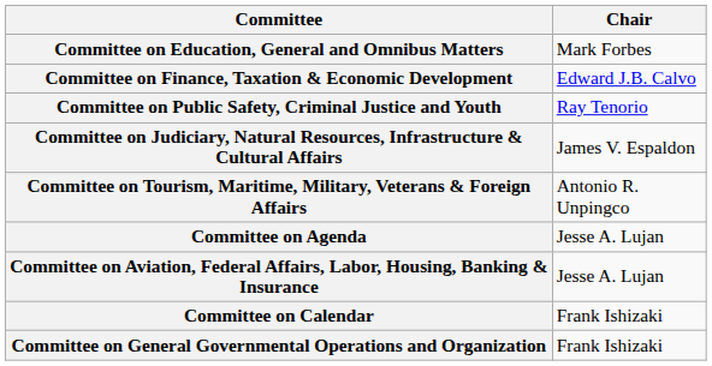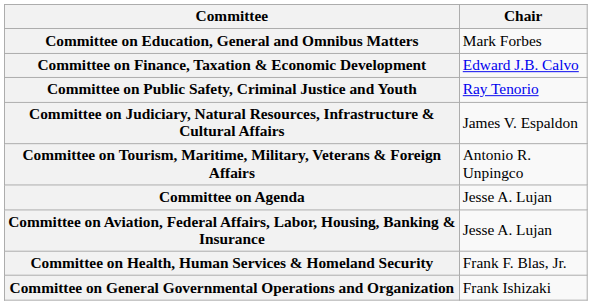 <table class="wikitable sortable plainrowheaders">
 <tr>
 <th scope="col">Committee</th>
 <th scope="col">Chair</th>
 </tr>
 <tr>
 <th scope="row">Committee on Education, General and Omnibus Matters</th>
 <td>Mark Forbes</td>
 </tr>
 <tr>
 <th scope="row">Committee on Finance, Taxation & Economic Development</th>
 <td><a href='#'>Edward J.B. Calvo</a></td>
 </tr>
 <tr>
 <th scope="row">Committee on Public Safety, Criminal Justice and Youth</th>
 <td><a href='#'>Ray Tenorio</a></td>
 </tr>
 <tr>
 <th scope="row">Committee on Judiciary, Natural Resources, Infrastructure & Cultural Affairs</th>
 <td>James V. Espaldon</td>
 </tr>
 <tr>
 <th scope="row">Committee on Tourism, Maritime, Military, Veterans & Foreign Affairs</th>
 <td>Antonio R. Unpingco</td>
 </tr>
 <tr>
 <th scope="row">Committee on Agenda</th>
 <td>Jesse A. Lujan</td>
 </tr>
 <tr>
 <th scope="row">Committee on Aviation, Federal Affairs, Labor, Housing, Banking & Insurance</th>
 <td>Jesse A. Lujan</td>
 </tr>
 <tr>
-<th scope="row">Committee on Calendar</th>
-<td>Frank Ishizaki</td>
+<th scope="row">Committee on Health, Human Services & Homeland Security</th>
+<td>Frank F. Blas, Jr.</td>
 </tr>
 <tr>
 <th scope="row">Committee on General Governmental Operations and Organization</th>
 <td>Frank Ishizaki</td>
 </tr>
 </table>
